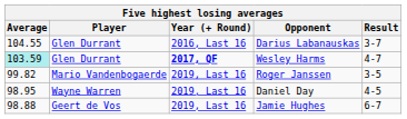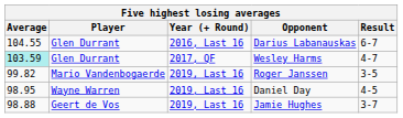 <table class="wikitable sortable">
 <tr>
 <th colspan=5>Five highest losing averages</th>
 </tr>
 <tr>
 <th>Average</th>
 <th>Player</th>
 <th>Year (+ Round)</th>
 <th>Opponent</th>
 <th>Result</th>
 </tr>
 <tr>
 <td>104.55</td>
 <td> <a href='#'>Glen Durrant</a></td>
 <td><a href='#'>2016, Last 16</a></td>
 <td> <a href='#'>Darius Labanauskas</a></td>
-<td>3-7</td>
+<td>6-7</td>
 </tr>
 <tr>
 <td style="background: paleturquoise;">103.59</td>
 <td> <a href='#'>Glen Durrant</a></td>
-<td><strong><a href='#'>2017, QF</a></strong></td>
+<td><a href='#'>2017, QF</a></td>
 <td> <a href='#'>Wesley Harms</a></td>
 <td>4-7</td>
 </tr>
 <tr>
 <td>99.82</td>
 <td> <a href='#'>Mario Vandenbogaerde</a></td>
 <td><a href='#'>2019, Last 16</a></td>
 <td> <a href='#'>Roger Janssen</a></td>
 <td>3-5</td>
 </tr>
 <tr>
 <td>98.95</td>
 <td> <a href='#'>Wayne Warren</a></td>
 <td><a href='#'>2019, Last 16</a></td>
 <td> Daniel Day</td>
 <td>4-5</td>
 </tr>
 <tr>
 <td>98.88</td>
 <td> <a href='#'>Geert de Vos</a></td>
 <td><a href='#'>2019, Last 16</a></td>
 <td> <a href='#'>Jamie Hughes</a></td>
-<td>6-7</td>
+<td>3-7</td>
 </tr>
 </table>
